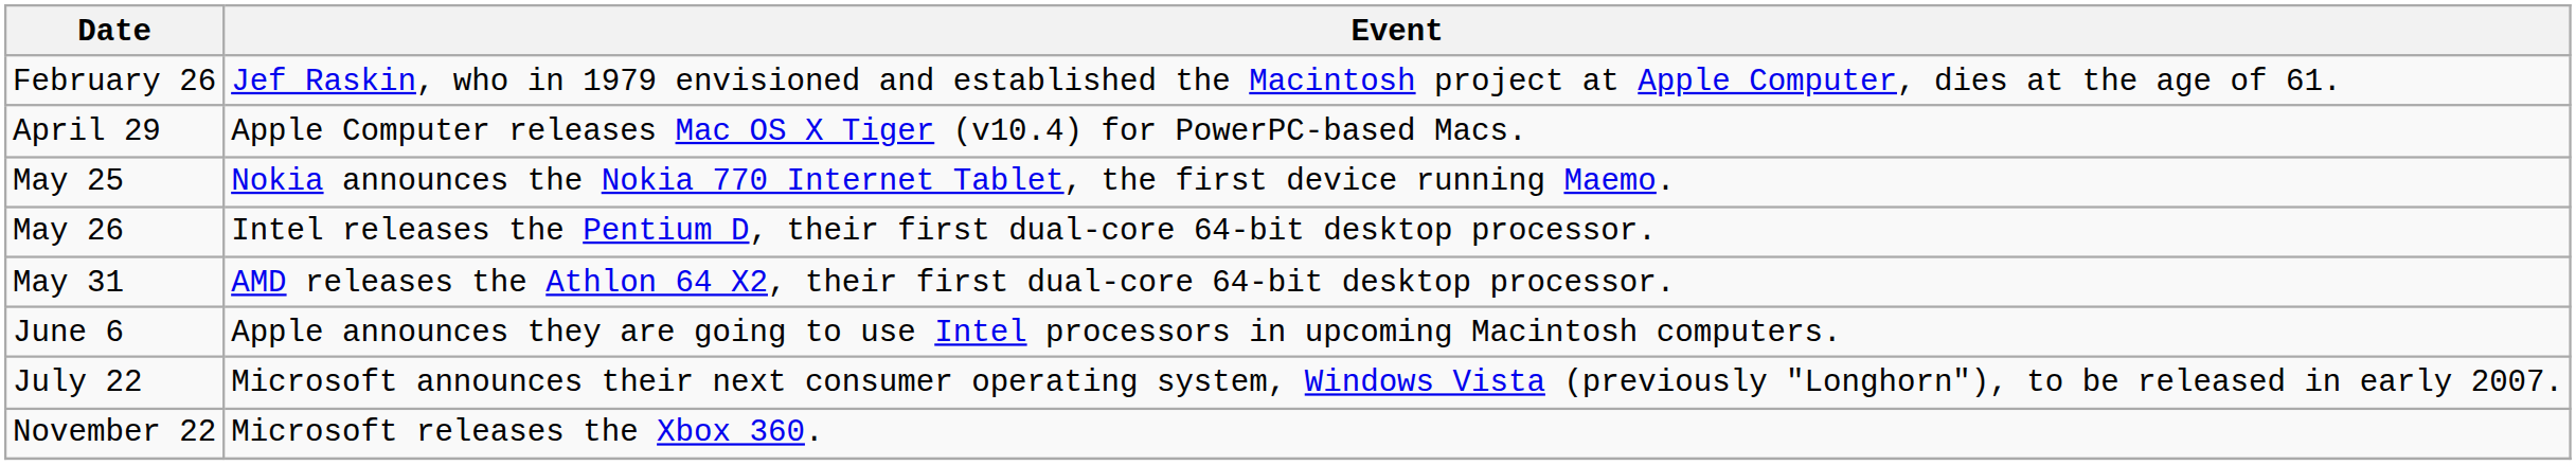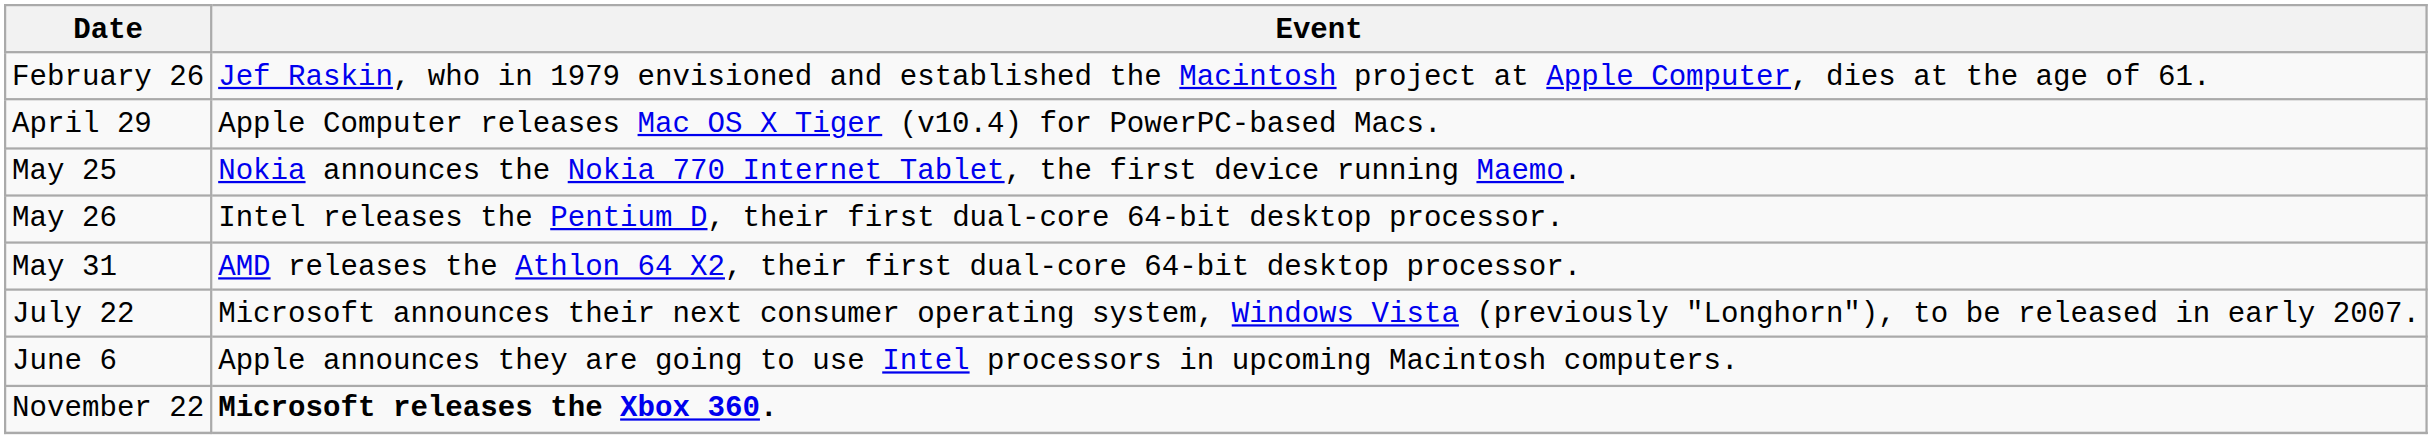 <table class="wikitable sortable">
 <tr>
 <th>Date</th>
 <th class="unsortable">Event</th>
 </tr>
 <tr valign="top">
 <td>February 26</td>
 <td><a href='#'>Jef Raskin</a>, who in 1979 envisioned and established the <a href='#'>Macintosh</a> project at <a href='#'>Apple Computer</a>, dies at the age of 61.</td>
 </tr>
 <tr valign="top">
 <td>April 29</td>
 <td>Apple Computer releases <a href='#'>Mac OS X Tiger</a> (v10.4) for PowerPC-based Macs.</td>
 </tr>
 <tr valign="top">
 <td>May 25</td>
 <td><a href='#'>Nokia</a> announces the <a href='#'>Nokia 770 Internet Tablet</a>, the first device running <a href='#'>Maemo</a>.</td>
 </tr>
 <tr valign="top">
 <td>May 26</td>
 <td>Intel releases the <a href='#'>Pentium D</a>, their first dual-core 64-bit desktop processor.</td>
 </tr>
 <tr valign="top">
 <td>May 31</td>
 <td><a href='#'>AMD</a> releases the <a href='#'>Athlon 64 X2</a>, their first dual-core 64-bit desktop processor.</td>
 </tr>
 <tr valign="top">
+<td>July 22</td>
+<td>Microsoft announces their next consumer operating system, <a href='#'>Windows Vista</a> (previously "Longhorn"), to be released in early 2007.</td>
+</tr>
+<tr valign="top">
 <td>June 6</td>
 <td>Apple announces they are going to use <a href='#'>Intel</a> processors in upcoming Macintosh computers.</td>
 </tr>
 <tr valign="top">
-<td>July 22</td>
-<td>Microsoft announces their next consumer operating system, <a href='#'>Windows Vista</a> (previously "Longhorn"), to be released in early 2007.</td>
-</tr>
-<tr valign="top">
 <td>November 22</td>
-<td>Microsoft releases the <a href='#'>Xbox 360</a>.</td>
+<td><strong>Microsoft releases the <a href='#'>Xbox 360</a>.</strong></td>
 </tr>
 <tr valign="top">
 </tr>
 </table>
